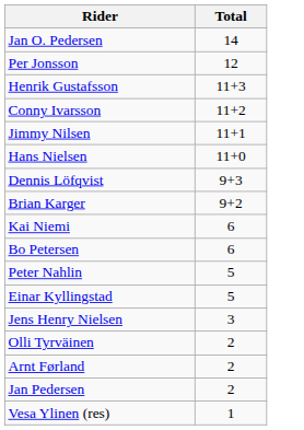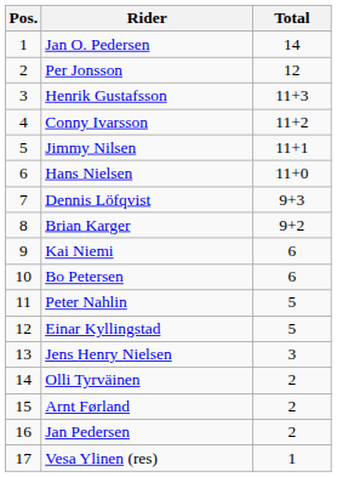 <table class=wikitable>
 <tr>
+<th width=25px>Pos.</th>
 <th width=200px>Rider</th>
 <th width=70px>Total</th>
 </tr>
 <tr align=center >
+<td>1</td>
 <td align=left> <a href='#'>Jan O. Pedersen</a></td>
 <td>14</td>
 </tr>
 <tr align=center >
+<td>2</td>
 <td align=left> <a href='#'>Per Jonsson</a></td>
 <td>12</td>
 </tr>
 <tr align=center >
+<td>3</td>
 <td align=left> <a href='#'>Henrik Gustafsson</a></td>
 <td>11+3</td>
 </tr>
 <tr align=center >
+<td>4</td>
 <td align=left> <a href='#'>Conny Ivarsson</a></td>
 <td>11+2</td>
 </tr>
 <tr align=center >
+<td>5</td>
 <td align=left> <a href='#'>Jimmy Nilsen</a></td>
 <td>11+1</td>
 </tr>
 <tr align=center >
+<td>6</td>
 <td align=left> <a href='#'>Hans Nielsen</a></td>
 <td>11+0</td>
 </tr>
 <tr align=center >
+<td>7</td>
 <td align=left> <a href='#'>Dennis Löfqvist</a></td>
 <td>9+3</td>
 </tr>
 <tr align=center >
+<td>8</td>
 <td align=left> <a href='#'>Brian Karger</a></td>
 <td>9+2</td>
 </tr>
 <tr align=center>
+<td>9</td>
 <td align=left> <a href='#'>Kai Niemi</a></td>
 <td>6</td>
 </tr>
 <tr align=center>
+<td>10</td>
 <td align=left> <a href='#'>Bo Petersen</a></td>
 <td>6</td>
 </tr>
 <tr align=center>
+<td>11</td>
 <td align=left> <a href='#'>Peter Nahlin</a></td>
 <td>5</td>
 </tr>
 <tr align=center>
+<td>12</td>
 <td align=left> <a href='#'>Einar Kyllingstad</a></td>
 <td>5</td>
 </tr>
 <tr align=center>
+<td>13</td>
 <td align=left> <a href='#'>Jens Henry Nielsen</a></td>
 <td>3</td>
 </tr>
 <tr align=center>
+<td>14</td>
 <td align=left> <a href='#'>Olli Tyrväinen</a></td>
 <td>2</td>
 </tr>
 <tr align=center>
+<td>15</td>
 <td align=left> <a href='#'>Arnt Førland</a></td>
 <td>2</td>
 </tr>
 <tr align=center>
+<td>16</td>
 <td align=left> <a href='#'>Jan Pedersen</a></td>
 <td>2</td>
 </tr>
 <tr align=center>
+<td>17</td>
 <td align=left> <a href='#'>Vesa Ylinen</a> (res)</td>
 <td>1</td>
 </tr>
 </table>
